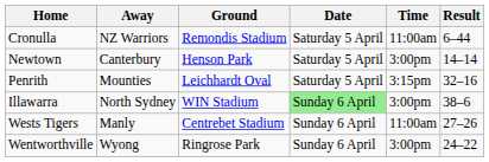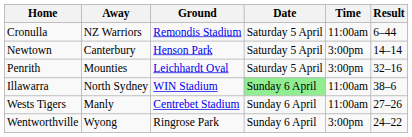 <table class="wikitable">
 <tr>
 <th>Home</th>
 <th>Away</th>
 <th>Ground</th>
 <th>Date</th>
 <th>Time</th>
 <th>Result</th>
 </tr>
 <tr>
 <td>Cronulla</td>
 <td>NZ Warriors</td>
 <td><a href='#'>Remondis Stadium</a></td>
 <td>Saturday 5 April</td>
 <td>11:00am</td>
 <td>6–44</td>
 </tr>
 <tr>
 <td>Newtown</td>
 <td>Canterbury</td>
 <td><a href='#'>Henson Park</a></td>
 <td>Saturday 5 April</td>
 <td>3:00pm</td>
 <td>14–14</td>
 </tr>
 <tr>
 <td>Penrith</td>
 <td>Mounties</td>
 <td><a href='#'>Leichhardt Oval</a></td>
 <td>Saturday 5 April</td>
-<td>3:15pm</td>
+<td>3:00pm</td>
 <td>32–16</td>
 </tr>
 <tr>
 <td>Illawarra</td>
 <td>North Sydney</td>
 <td><a href='#'>WIN Stadium</a></td>
 <td style="background: lightgreen;">Sunday 6 April</td>
-<td>3:00pm</td>
+<td>11:00am</td>
 <td>38–6</td>
 </tr>
 <tr>
 <td>Wests Tigers</td>
 <td>Manly</td>
 <td><a href='#'>Centrebet Stadium</a></td>
 <td>Sunday 6 April</td>
 <td>11:00am</td>
 <td>27–26</td>
 </tr>
 <tr>
 <td>Wentworthville</td>
 <td>Wyong</td>
 <td>Ringrose Park</td>
 <td>Sunday 6 April</td>
 <td>3:00pm</td>
 <td>24–22</td>
 </tr>
 </table>
